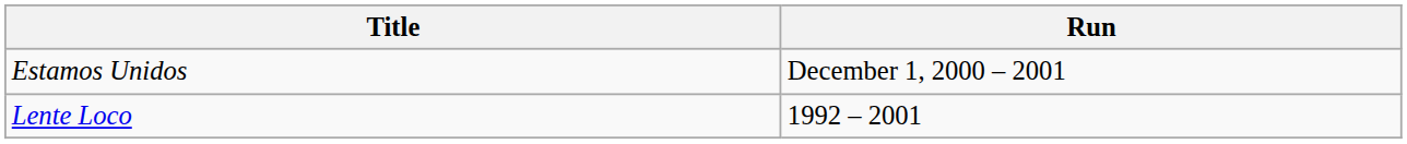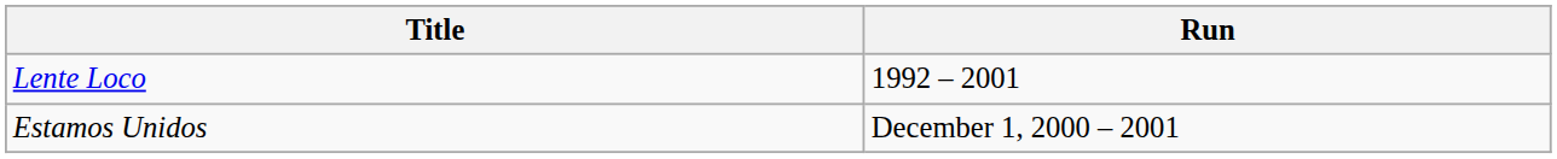 <table class="wikitable sortable" style="width:80%; font-size:85%;">
 <tr>
 <th style="width:25%;">Title</th>
 <th style="width:20%;">Run</th>
 </tr>
 <tr>
+<td><em><a href='#'>Lente Loco</a></em></td>
+<td>1992 – 2001</td>
+</tr>
+<tr>
 <td><em>Estamos Unidos</em></td>
 <td>December 1, 2000 – 2001</td>
 </tr>
-<tr>
-<td><em><a href='#'>Lente Loco</a></em></td>
-<td>1992 – 2001</td>
-</tr>
 </table>
